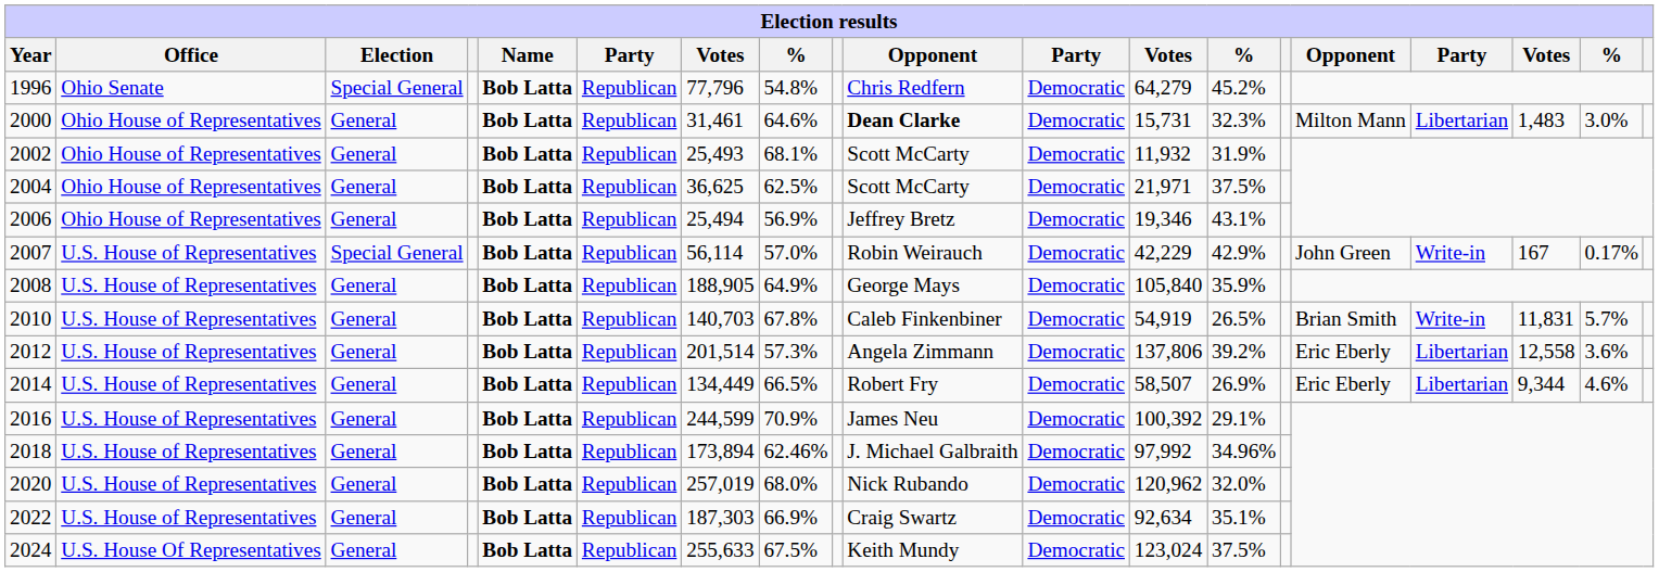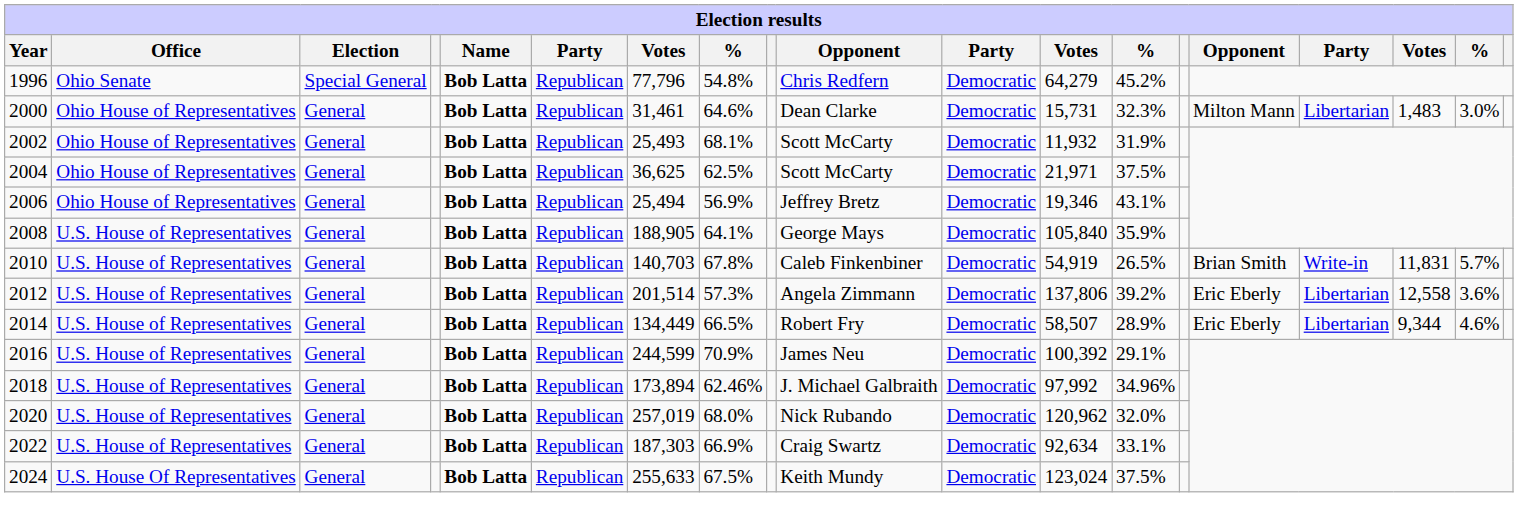 <table class="wikitable collapsible">
 <tr bgcolor=#cccccc>
 <th colspan=19 style="background: #ccccff;">Election results</th>
 </tr>
 <tr>
 <th><strong>Year</strong></th>
 <th><strong>Office</strong></th>
 <th><strong>Election</strong></th>
 <th></th>
 <th><strong>Name</strong></th>
 <th><strong>Party</strong></th>
 <th><strong>Votes</strong></th>
 <th><strong>%</strong></th>
 <th></th>
 <th><strong>Opponent</strong></th>
 <th><strong>Party</strong></th>
 <th><strong>Votes</strong></th>
 <th><strong>%</strong></th>
 <th></th>
 <th><strong>Opponent</strong></th>
 <th><strong>Party</strong></th>
 <th><strong>Votes</strong></th>
 <th><strong>%</strong></th>
 <th></th>
 </tr>
 <tr>
 <td>1996</td>
 <td><a href='#'>Ohio Senate</a></td>
 <td><a href='#'>Special General</a></td>
 <td></td>
 <td><strong>Bob Latta</strong></td>
 <td><a href='#'>Republican</a></td>
 <td>77,796</td>
 <td>54.8%</td>
 <td></td>
 <td><a href='#'>Chris Redfern</a></td>
 <td><a href='#'>Democratic</a></td>
 <td>64,279</td>
 <td>45.2%</td>
 <td></td>
 </tr>
 <tr>
 <td>2000</td>
 <td><a href='#'>Ohio House of Representatives</a></td>
 <td><a href='#'>General</a></td>
 <td></td>
 <td><strong>Bob Latta</strong></td>
 <td><a href='#'>Republican</a></td>
 <td>31,461</td>
 <td>64.6%</td>
 <td></td>
-<td><strong>Dean Clarke</strong></td>
+<td>Dean Clarke</td>
 <td><a href='#'>Democratic</a></td>
 <td>15,731</td>
 <td>32.3%</td>
 <td></td>
 <td>Milton Mann</td>
 <td><a href='#'>Libertarian</a></td>
 <td>1,483</td>
 <td>3.0%</td>
 <td></td>
 </tr>
 <tr>
 <td>2002</td>
 <td><a href='#'>Ohio House of Representatives</a></td>
 <td><a href='#'>General</a></td>
 <td></td>
 <td><strong>Bob Latta</strong></td>
 <td><a href='#'>Republican</a></td>
 <td>25,493</td>
 <td>68.1%</td>
 <td></td>
 <td>Scott McCarty</td>
 <td><a href='#'>Democratic</a></td>
 <td>11,932</td>
 <td>31.9%</td>
 <td></td>
 </tr>
 <tr>
 <td>2004</td>
 <td><a href='#'>Ohio House of Representatives</a></td>
 <td><a href='#'>General</a></td>
 <td></td>
 <td><strong>Bob Latta</strong></td>
 <td><a href='#'>Republican</a></td>
 <td>36,625</td>
 <td>62.5%</td>
 <td></td>
 <td>Scott McCarty</td>
 <td><a href='#'>Democratic</a></td>
 <td>21,971</td>
 <td>37.5%</td>
 <td></td>
 </tr>
 <tr>
 <td>2006</td>
 <td><a href='#'>Ohio House of Representatives</a></td>
 <td><a href='#'>General</a></td>
 <td></td>
 <td><strong>Bob Latta</strong></td>
 <td><a href='#'>Republican</a></td>
 <td>25,494</td>
 <td>56.9%</td>
 <td></td>
 <td>Jeffrey Bretz</td>
 <td><a href='#'>Democratic</a></td>
 <td>19,346</td>
 <td>43.1%</td>
 <td></td>
 </tr>
 <tr>
-<td>2007</td>
-<td><a href='#'>U.S. House of Representatives</a></td>
-<td><a href='#'>Special General</a></td>
-<td></td>
-<td><strong>Bob Latta</strong></td>
-<td><a href='#'>Republican</a></td>
-<td>56,114</td>
-<td>57.0%</td>
-<td></td>
-<td>Robin Weirauch</td>
-<td><a href='#'>Democratic</a></td>
-<td>42,229</td>
-<td>42.9%</td>
-<td></td>
-<td>John Green</td>
-<td><a href='#'>Write-in</a></td>
-<td>167</td>
-<td>0.17%</td>
-<td></td>
-</tr>
-<tr>
 <td>2008</td>
 <td><a href='#'>U.S. House of Representatives</a></td>
 <td><a href='#'>General</a></td>
 <td></td>
 <td><strong>Bob Latta</strong></td>
 <td><a href='#'>Republican</a></td>
 <td>188,905</td>
-<td>64.9%</td>
+<td>64.1%</td>
 <td></td>
 <td>George Mays</td>
 <td><a href='#'>Democratic</a></td>
 <td>105,840</td>
 <td>35.9%</td>
 <td></td>
 </tr>
 <tr>
 <td>2010</td>
 <td><a href='#'>U.S. House of Representatives</a></td>
 <td><a href='#'>General</a></td>
 <td></td>
 <td><strong>Bob Latta</strong></td>
 <td><a href='#'>Republican</a></td>
 <td>140,703</td>
 <td>67.8%</td>
 <td></td>
 <td>Caleb Finkenbiner</td>
 <td><a href='#'>Democratic</a></td>
 <td>54,919</td>
 <td>26.5%</td>
 <td></td>
 <td>Brian Smith</td>
 <td><a href='#'>Write-in</a></td>
 <td>11,831</td>
 <td>5.7%</td>
 <td></td>
 </tr>
 <tr>
 <td>2012</td>
 <td><a href='#'>U.S. House of Representatives</a></td>
 <td><a href='#'>General</a></td>
 <td></td>
 <td><strong>Bob Latta</strong></td>
 <td><a href='#'>Republican</a></td>
 <td>201,514</td>
 <td>57.3%</td>
 <td></td>
 <td>Angela Zimmann</td>
 <td><a href='#'>Democratic</a></td>
 <td>137,806</td>
 <td>39.2%</td>
 <td></td>
 <td>Eric Eberly</td>
 <td><a href='#'>Libertarian</a></td>
 <td>12,558</td>
 <td>3.6%</td>
 <td></td>
 </tr>
 <tr>
 <td>2014</td>
 <td><a href='#'>U.S. House of Representatives</a></td>
 <td><a href='#'>General</a></td>
 <td></td>
 <td><strong>Bob Latta</strong></td>
 <td><a href='#'>Republican</a></td>
 <td>134,449</td>
 <td>66.5%</td>
 <td></td>
 <td>Robert Fry</td>
 <td><a href='#'>Democratic</a></td>
 <td>58,507</td>
-<td>26.9%</td>
+<td>28.9%</td>
 <td></td>
 <td>Eric Eberly</td>
 <td><a href='#'>Libertarian</a></td>
 <td>9,344</td>
 <td>4.6%</td>
 <td></td>
 </tr>
 <tr>
 <td>2016</td>
 <td><a href='#'>U.S. House of Representatives</a></td>
 <td><a href='#'>General</a></td>
 <td></td>
 <td><strong>Bob Latta</strong></td>
 <td><a href='#'>Republican</a></td>
 <td>244,599</td>
 <td>70.9%</td>
 <td></td>
 <td>James Neu</td>
 <td><a href='#'>Democratic</a></td>
 <td>100,392</td>
 <td>29.1%</td>
 <td></td>
 </tr>
 <tr>
 <td>2018</td>
 <td><a href='#'>U.S. House of Representatives</a></td>
 <td><a href='#'>General</a></td>
 <td></td>
 <td><strong>Bob Latta</strong></td>
 <td><a href='#'>Republican</a></td>
 <td>173,894</td>
 <td>62.46%</td>
 <td></td>
 <td>J. Michael Galbraith</td>
 <td><a href='#'>Democratic</a></td>
 <td>97,992</td>
 <td>34.96%</td>
 <td></td>
 </tr>
 <tr>
 <td>2020</td>
 <td><a href='#'>U.S. House of Representatives</a></td>
 <td><a href='#'>General</a></td>
 <td></td>
 <td><strong>Bob Latta</strong></td>
 <td><a href='#'>Republican</a></td>
 <td>257,019</td>
 <td>68.0%</td>
 <td></td>
 <td>Nick Rubando</td>
 <td><a href='#'>Democratic</a></td>
 <td>120,962</td>
 <td>32.0%</td>
 <td></td>
 </tr>
 <tr>
 <td>2022</td>
 <td><a href='#'>U.S. House of Representatives</a></td>
 <td><a href='#'>General</a></td>
 <td></td>
 <td><strong>Bob Latta</strong></td>
 <td><a href='#'>Republican</a></td>
 <td>187,303</td>
 <td>66.9%</td>
 <td></td>
 <td>Craig Swartz</td>
 <td><a href='#'>Democratic</a></td>
 <td>92,634</td>
-<td>35.1%</td>
+<td>33.1%</td>
 <td></td>
 </tr>
 <tr>
 <td>2024</td>
 <td><a href='#'>U.S. House Of Representatives</a></td>
 <td><a href='#'>General</a></td>
 <td></td>
 <td><strong>Bob Latta</strong></td>
 <td><a href='#'>Republican</a></td>
 <td>255,633</td>
 <td>67.5%</td>
 <td></td>
 <td>Keith Mundy</td>
 <td><a href='#'>Democratic</a></td>
 <td>123,024</td>
 <td>37.5%</td>
 <td></td>
 </tr>
 </table>
